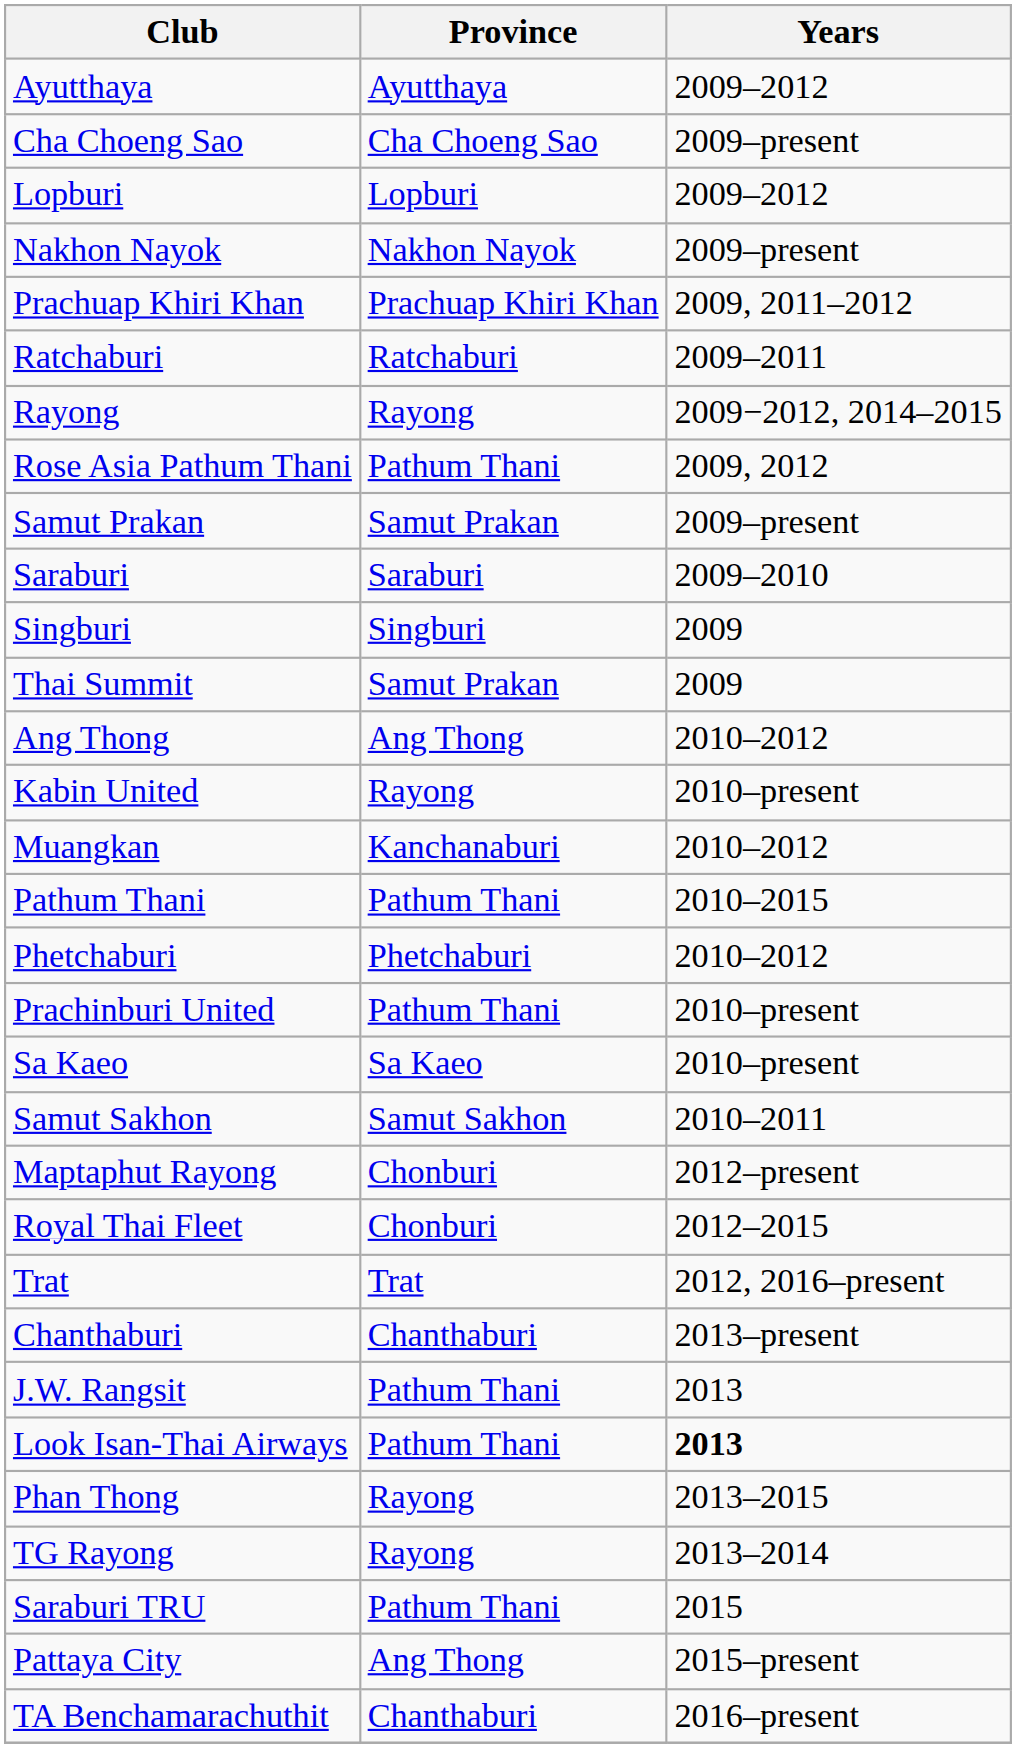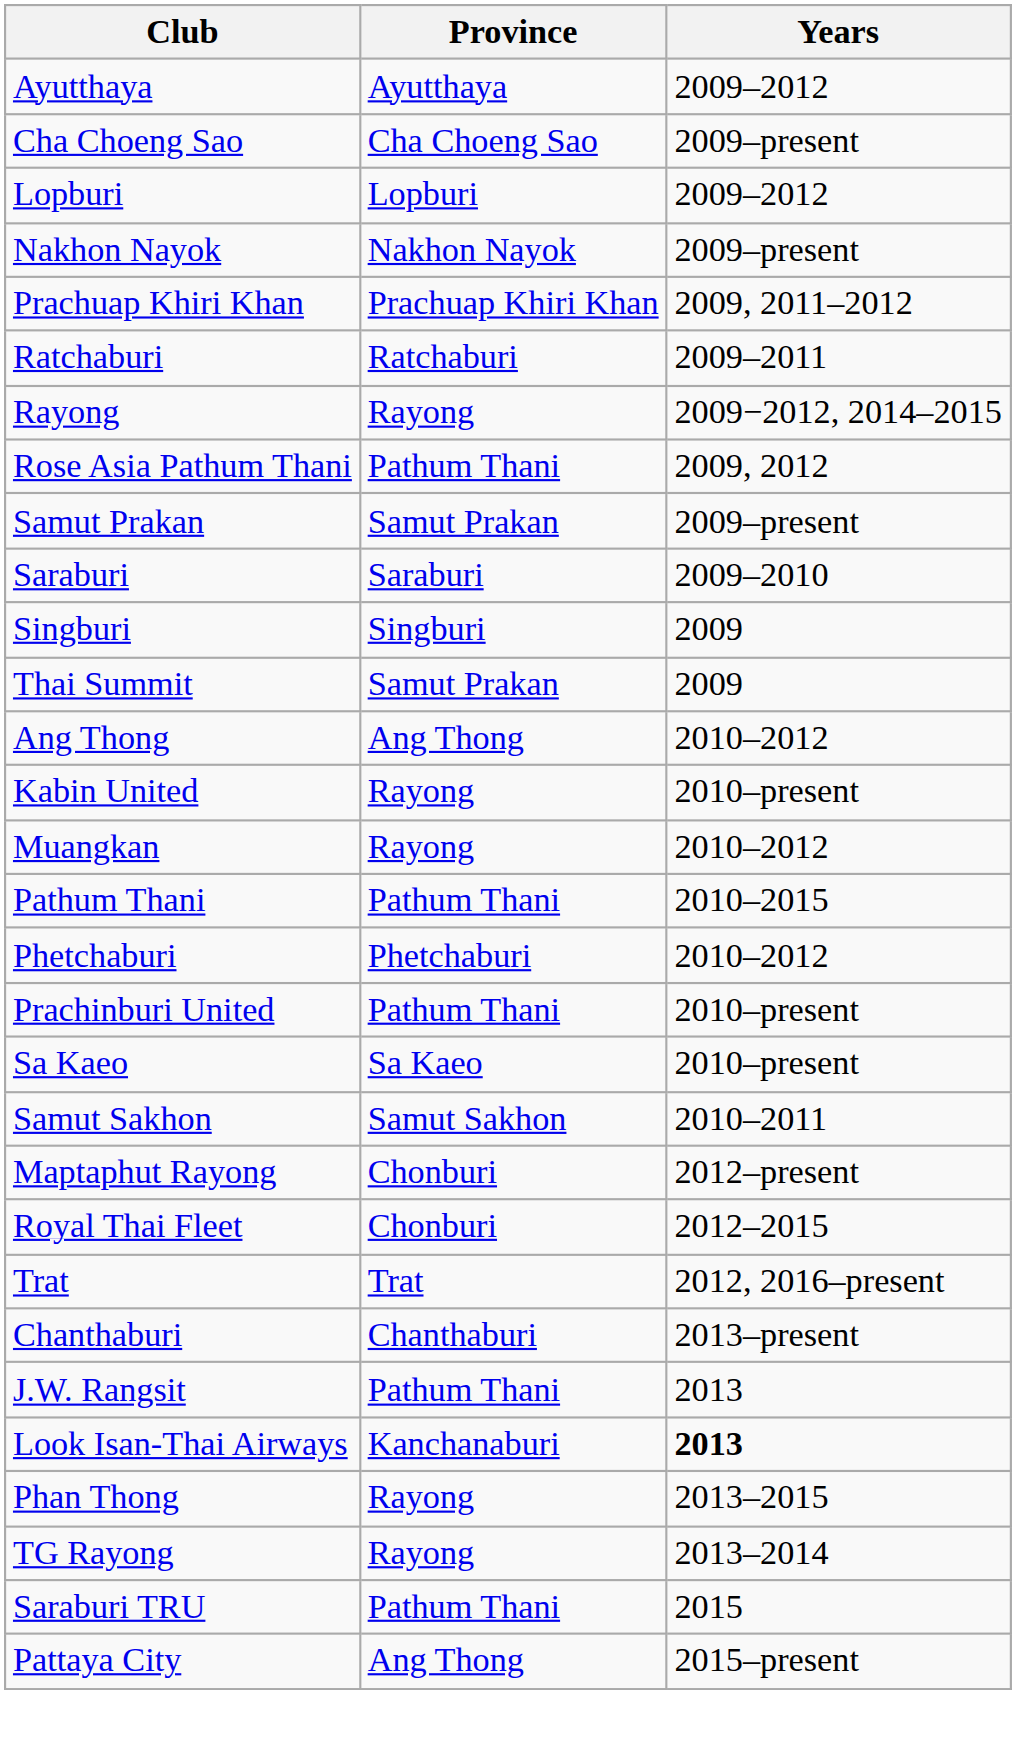 <table class="wikitable">
 <tr>
 <th>Club</th>
 <th>Province</th>
 <th>Years</th>
 </tr>
 <tr>
 <td><a href='#'>Ayutthaya</a></td>
 <td><a href='#'>Ayutthaya</a></td>
 <td>2009–2012</td>
 </tr>
 <tr>
 <td><a href='#'>Cha Choeng Sao</a></td>
 <td><a href='#'>Cha Choeng Sao</a></td>
 <td>2009–present</td>
 </tr>
 <tr>
 <td><a href='#'>Lopburi</a></td>
 <td><a href='#'>Lopburi</a></td>
 <td>2009–2012</td>
 </tr>
 <tr>
 <td><a href='#'>Nakhon Nayok</a></td>
 <td><a href='#'>Nakhon Nayok</a></td>
 <td>2009–present</td>
 </tr>
 <tr>
 <td><a href='#'>Prachuap Khiri Khan</a></td>
 <td><a href='#'>Prachuap Khiri Khan</a></td>
 <td>2009, 2011–2012</td>
 </tr>
 <tr>
 <td><a href='#'>Ratchaburi</a></td>
 <td><a href='#'>Ratchaburi</a></td>
 <td>2009–2011</td>
 </tr>
 <tr>
 <td><a href='#'>Rayong</a></td>
 <td><a href='#'>Rayong</a></td>
 <td>2009−2012, 2014–2015</td>
 </tr>
 <tr>
 <td><a href='#'>Rose Asia Pathum Thani</a></td>
 <td><a href='#'>Pathum Thani</a></td>
 <td>2009, 2012</td>
 </tr>
 <tr>
 <td><a href='#'>Samut Prakan</a></td>
 <td><a href='#'>Samut Prakan</a></td>
 <td>2009–present</td>
 </tr>
 <tr>
 <td><a href='#'>Saraburi</a></td>
 <td><a href='#'>Saraburi</a></td>
 <td>2009–2010</td>
 </tr>
 <tr>
 <td><a href='#'>Singburi</a></td>
 <td><a href='#'>Singburi</a></td>
 <td>2009</td>
 </tr>
 <tr>
 <td><a href='#'>Thai Summit</a></td>
 <td><a href='#'>Samut Prakan</a></td>
 <td>2009</td>
 </tr>
 <tr>
 <td><a href='#'>Ang Thong</a></td>
 <td><a href='#'>Ang Thong</a></td>
 <td>2010–2012</td>
 </tr>
 <tr>
 <td><a href='#'>Kabin United</a></td>
 <td><a href='#'>Rayong</a></td>
 <td>2010–present</td>
 </tr>
 <tr>
 <td><a href='#'>Muangkan</a></td>
-<td><a href='#'>Kanchanaburi</a></td>
+<td><a href='#'>Rayong</a></td>
 <td>2010–2012</td>
 </tr>
 <tr>
 <td><a href='#'>Pathum Thani</a></td>
 <td><a href='#'>Pathum Thani</a></td>
 <td>2010–2015</td>
 </tr>
 <tr>
 <td><a href='#'>Phetchaburi</a></td>
 <td><a href='#'>Phetchaburi</a></td>
 <td>2010–2012</td>
 </tr>
 <tr>
 <td><a href='#'>Prachinburi United</a></td>
 <td><a href='#'>Pathum Thani</a></td>
 <td>2010–present</td>
 </tr>
 <tr>
 <td><a href='#'>Sa Kaeo</a></td>
 <td><a href='#'>Sa Kaeo</a></td>
 <td>2010–present</td>
 </tr>
 <tr>
 <td><a href='#'>Samut Sakhon</a></td>
 <td><a href='#'>Samut Sakhon</a></td>
 <td>2010–2011</td>
 </tr>
 <tr>
 <td><a href='#'>Maptaphut Rayong</a></td>
 <td><a href='#'>Chonburi</a></td>
 <td>2012–present</td>
 </tr>
 <tr>
 <td><a href='#'>Royal Thai Fleet</a></td>
 <td><a href='#'>Chonburi</a></td>
 <td>2012–2015</td>
 </tr>
 <tr>
 <td><a href='#'>Trat</a></td>
 <td><a href='#'>Trat</a></td>
 <td>2012, 2016–present</td>
 </tr>
 <tr>
 <td><a href='#'>Chanthaburi</a></td>
 <td><a href='#'>Chanthaburi</a></td>
 <td>2013–present</td>
 </tr>
 <tr>
 <td><a href='#'>J.W. Rangsit</a></td>
 <td><a href='#'>Pathum Thani</a></td>
 <td>2013</td>
 </tr>
 <tr>
 <td><a href='#'>Look Isan-Thai Airways</a></td>
-<td><a href='#'>Pathum Thani</a></td>
+<td><a href='#'>Kanchanaburi</a></td>
 <td><strong>2013</strong></td>
 </tr>
 <tr>
 <td><a href='#'>Phan Thong</a></td>
 <td><a href='#'>Rayong</a></td>
 <td>2013–2015</td>
 </tr>
 <tr>
 <td><a href='#'>TG Rayong</a></td>
 <td><a href='#'>Rayong</a></td>
 <td>2013–2014</td>
 </tr>
 <tr>
 <td><a href='#'>Saraburi TRU</a></td>
 <td><a href='#'>Pathum Thani</a></td>
 <td>2015</td>
 </tr>
 <tr>
 <td><a href='#'>Pattaya City</a></td>
 <td><a href='#'>Ang Thong</a></td>
 <td>2015–present</td>
 </tr>
 <tr>
-<td><a href='#'>TA Benchamarachuthit</a></td>
-<td><a href='#'>Chanthaburi</a></td>
-<td>2016–present</td>
-</tr>
-<tr>
 </tr>
 </table>
